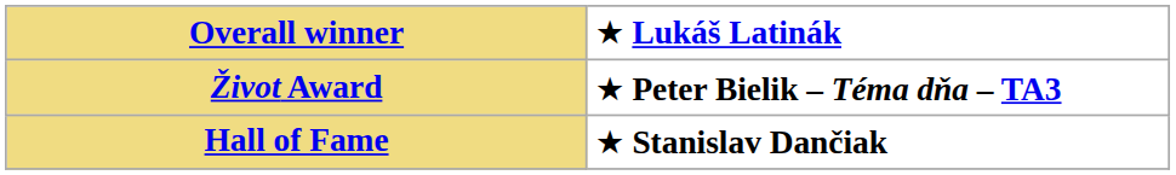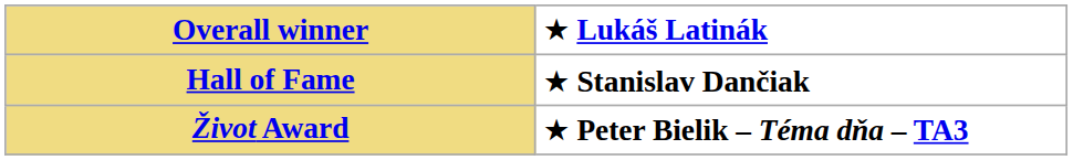 <table class=wikitable style="background:white">
 <tr>
 <th style=background:#F0DC82 width=273><a href='#'>Overall winner</a></th>
 <td width=273>★ <strong><a href='#'>Lukáš Latinák</a></strong></td>
 </tr>
 <tr>
+<th style=background:#F0DC82 width=273><a href='#'>Hall of Fame</a></th>
+<td width=273>★ <strong>Stanislav Dančiak</strong></td>
+</tr>
+<tr>
 <th style=background:#F0DC82 width=273><a href='#'><em>Život</em> Award</a></th>
 <td width=273>★ <strong>Peter Bielik – <em>Téma dňa</em> – <a href='#'>TA3</a></strong></td>
 </tr>
-<tr>
-<th style=background:#F0DC82 width=273><a href='#'>Hall of Fame</a></th>
-<td width=273>★ <strong>Stanislav Dančiak</strong></td>
-</tr>
 </table>
